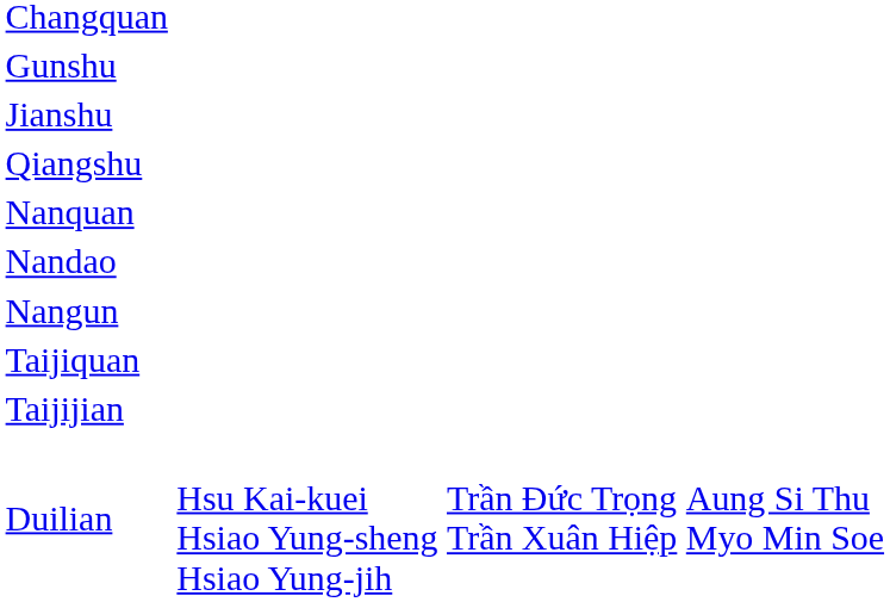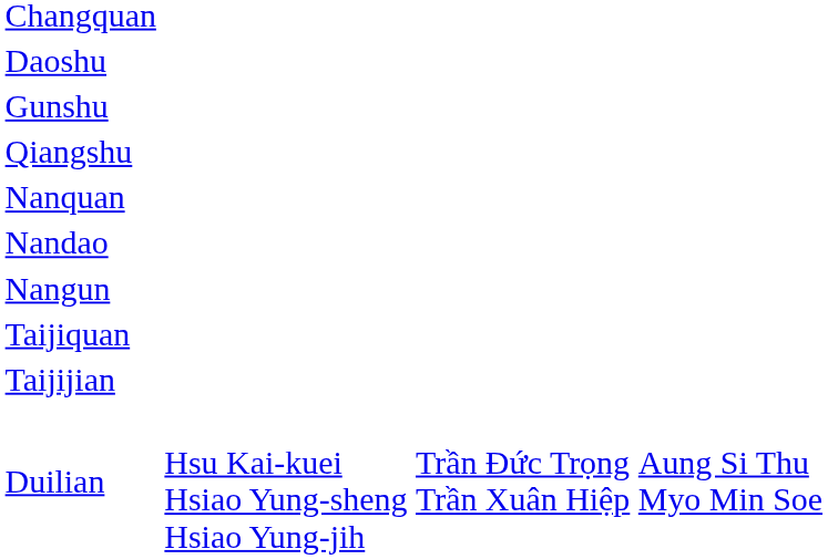 <table>
 <tr>
 <td><a href='#'>Changquan</a></td>
 <td></td>
 <td></td>
 <td></td>
 </tr>
 <tr>
-<td><a href='#'>Gunshu</a></td>
+<td><a href='#'>Daoshu</a></td>
 <td></td>
 <td></td>
 <td></td>
 </tr>
 <tr>
-<td><a href='#'>Jianshu</a></td>
+<td><a href='#'>Gunshu</a></td>
 <td></td>
 <td></td>
 <td></td>
 </tr>
 <tr>
 <td><a href='#'>Qiangshu</a></td>
 <td></td>
 <td></td>
 <td></td>
 </tr>
 <tr>
 <td><a href='#'>Nanquan</a></td>
 <td></td>
 <td></td>
 <td></td>
 </tr>
 <tr>
 <td><a href='#'>Nandao</a></td>
 <td></td>
 <td></td>
 <td></td>
 </tr>
 <tr>
 <td><a href='#'>Nangun</a></td>
 <td></td>
 <td></td>
 <td></td>
 </tr>
 <tr>
 <td><a href='#'>Taijiquan</a></td>
 <td></td>
 <td></td>
 <td></td>
 </tr>
 <tr>
 <td><a href='#'>Taijijian</a></td>
 <td></td>
 <td></td>
 <td></td>
 </tr>
 <tr>
 <td><a href='#'>Duilian</a></td>
 <td valign="top"><br><a href='#'>Hsu Kai-kuei</a><br><a href='#'>Hsiao Yung-sheng</a><br><a href='#'>Hsiao Yung-jih</a></td>
 <td valign="top"><br><a href='#'>Trần Đức Trọng</a><br><a href='#'>Trần Xuân Hiệp</a></td>
 <td valign="top"><br><a href='#'>Aung Si Thu</a><br><a href='#'>Myo Min Soe</a></td>
 </tr>
 </table>
